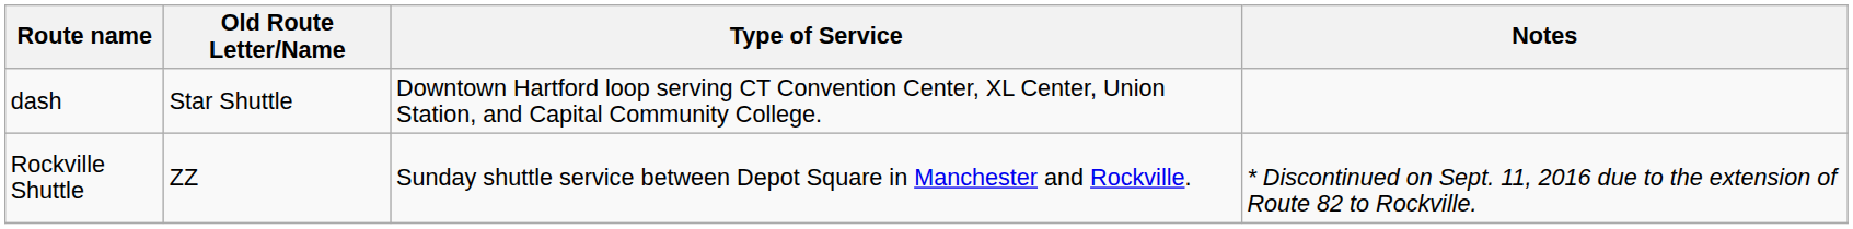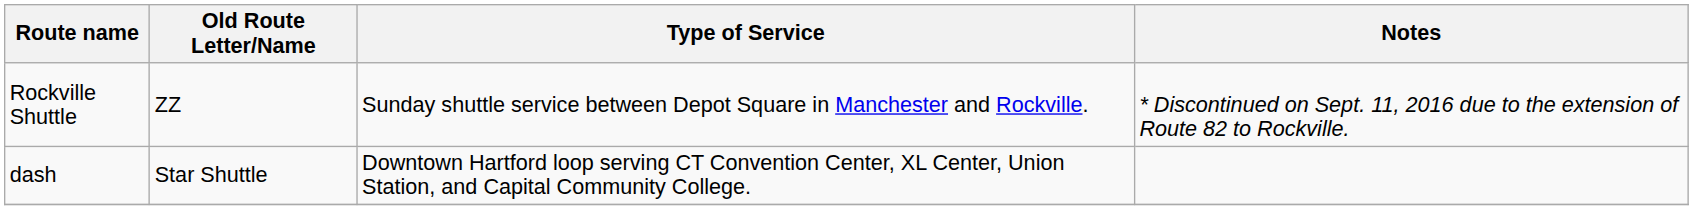 <table class="wikitable">
 <tr>
 <th>Route name</th>
 <th>Old Route Letter/Name</th>
 <th>Type of Service</th>
 <th>Notes</th>
 </tr>
 <tr>
+<td>Rockville Shuttle</td>
+<td>ZZ</td>
+<td>Sunday shuttle service between Depot Square in <a href='#'>Manchester</a> and <a href='#'>Rockville</a>.</td>
+<td><br><em>* Discontinued on Sept. 11, 2016 due to the extension of Route 82 to Rockville.</em></td>
+</tr>
+<tr>
 <td>dash</td>
 <td>Star Shuttle</td>
 <td>Downtown Hartford loop serving CT Convention Center, XL Center, Union Station, and Capital Community College.</td>
 <td></td>
 </tr>
 <tr>
-<td>Rockville Shuttle</td>
-<td>ZZ</td>
-<td>Sunday shuttle service between Depot Square in <a href='#'>Manchester</a> and <a href='#'>Rockville</a>.</td>
-<td><br><em>* Discontinued on Sept. 11, 2016 due to the extension of Route 82 to Rockville.</em></td>
-</tr>
-<tr>
 </tr>
 </table>
